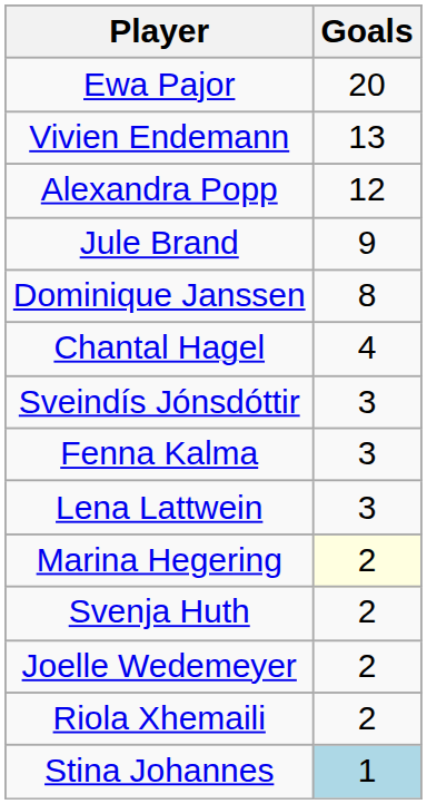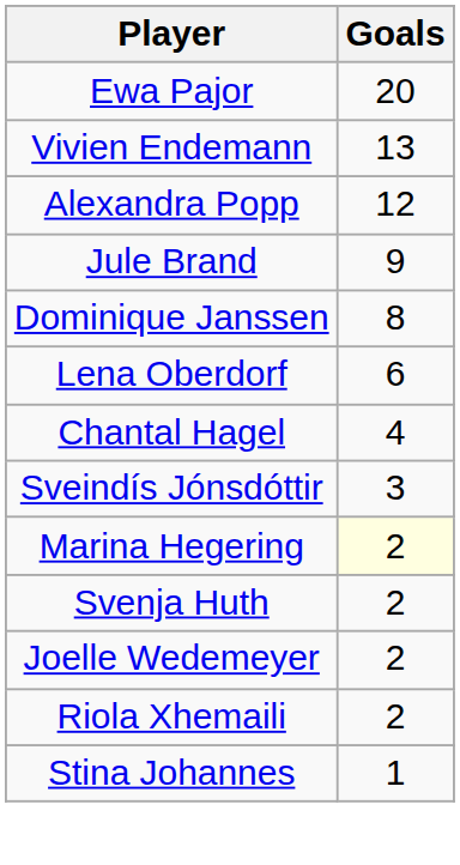 <table class="wikitable" style="text-align:center;">
 <tr>
 <th>Player</th>
 <th>Goals</th>
 </tr>
 <tr>
 <td><a href='#'>Ewa Pajor</a></td>
 <td>20</td>
 </tr>
 <tr>
 <td><a href='#'>Vivien Endemann</a></td>
 <td>13</td>
 </tr>
 <tr>
 <td><a href='#'>Alexandra Popp</a></td>
 <td>12</td>
 </tr>
 <tr>
 <td><a href='#'>Jule Brand</a></td>
 <td>9</td>
 </tr>
 <tr>
 <td><a href='#'>Dominique Janssen</a></td>
 <td>8</td>
 </tr>
 <tr>
+<td><a href='#'>Lena Oberdorf</a></td>
+<td>6</td>
+</tr>
+<tr>
 <td><a href='#'>Chantal Hagel</a></td>
 <td>4</td>
 </tr>
 <tr>
 <td><a href='#'>Sveindís Jónsdóttir</a></td>
-<td>3</td>
-</tr>
-<tr>
-<td><a href='#'>Fenna Kalma</a></td>
-<td>3</td>
-</tr>
-<tr>
-<td><a href='#'>Lena Lattwein</a></td>
 <td>3</td>
 </tr>
 <tr>
 <td><a href='#'>Marina Hegering</a></td>
 <td style="background: lightyellow;">2</td>
 </tr>
 <tr>
 <td><a href='#'>Svenja Huth</a></td>
 <td>2</td>
 </tr>
 <tr>
 <td><a href='#'>Joelle Wedemeyer</a></td>
 <td>2</td>
 </tr>
 <tr>
 <td><a href='#'>Riola Xhemaili</a></td>
 <td>2</td>
 </tr>
 <tr>
 <td><a href='#'>Stina Johannes</a></td>
-<td style="background: lightblue;">1</td>
+<td>1</td>
 </tr>
 </table>
